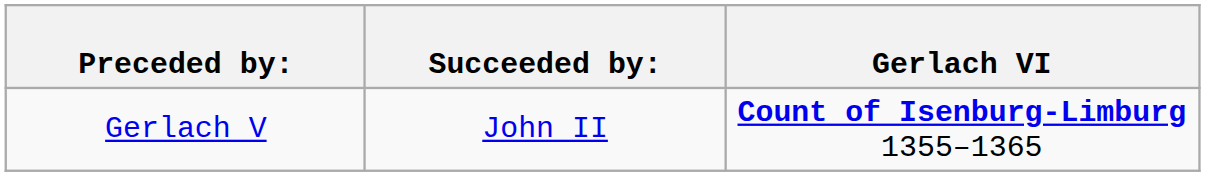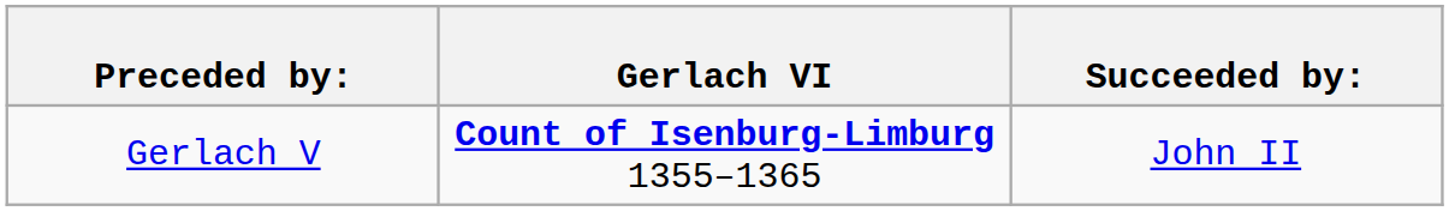 <table class="wikitable" style="margin:1em auto;">
 <tr align="center">
 <th width=150px><br>Preceded by:</th>
+<th width=200px><br>Gerlach VI</th>
 <th width=150px><br>Succeeded by:</th>
-<th width=200px><br>Gerlach VI</th>
 </tr>
 <tr align="center">
 <td><a href='#'>Gerlach V</a></td>
+<td><strong><a href='#'>Count of Isenburg-Limburg</a></strong><br>1355–1365</td>
 <td><a href='#'>John II</a></td>
-<td><strong><a href='#'>Count of Isenburg-Limburg</a></strong><br>1355–1365</td>
 </tr>
 </table>
